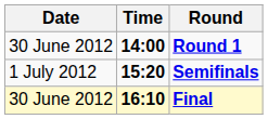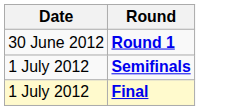 <table class="wikitable">
 <tr>
 <th>Date</th>
-<th>Time</th>
 <th>Round</th>
 </tr>
 <tr>
 <td>30 June 2012</td>
-<td><strong>14:00</strong></td>
 <td><strong><a href='#'>Round 1</a></strong></td>
 </tr>
 <tr>
 <td>1 July 2012</td>
-<td><strong>15:20</strong></td>
 <td><strong><a href='#'>Semifinals</a></strong></td>
 </tr>
 <tr style=background:lemonchiffon>
-<td>30 June 2012</td>
-<td><strong>16:10</strong></td>
+<td>1 July 2012</td>
 <td><strong><a href='#'>Final</a></strong></td>
 </tr>
 </table>
